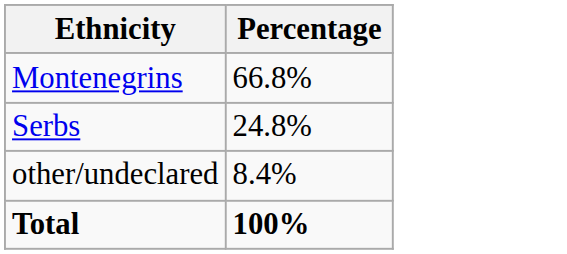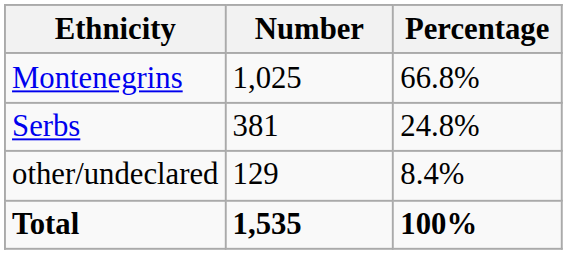 <table class="wikitable">
 <tr>
 <th width="100px">Ethnicity</th>
+<th width="80px">Number</th>
 <th width="80px">Percentage</th>
 </tr>
 <tr>
 <td><a href='#'>Montenegrins</a></td>
+<td>1,025</td>
 <td>66.8%</td>
 </tr>
 <tr>
 <td><a href='#'>Serbs</a></td>
+<td>381</td>
 <td>24.8%</td>
 </tr>
 <tr>
 <td>other/undeclared</td>
+<td>129</td>
 <td>8.4%</td>
 </tr>
 <tr>
 <td><strong>Total</strong></td>
+<td><strong>1,535</strong></td>
 <td><strong>100%</strong></td>
 </tr>
 </table>
